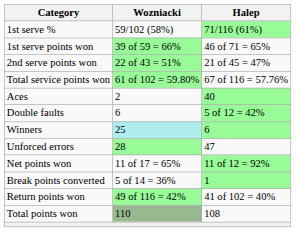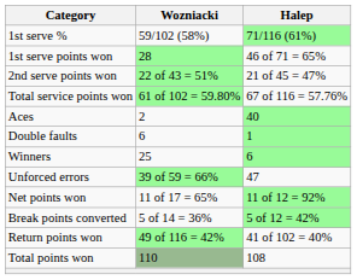 <table class="wikitable">
 <tr>
 <th>Category</th>
 <th> Wozniacki</th>
 <th> Halep</th>
 </tr>
 <tr>
 <td>1st serve %</td>
 <td>59/102 (58%)</td>
 <td bgcolor=98FB98>71/116 (61%)</td>
 </tr>
 <tr>
 <td>1st serve points won</td>
-<td bgcolor=98FB98>39 of 59 = 66%</td>
+<td bgcolor=98FB98>28</td>
 <td>46 of 71 = 65%</td>
 </tr>
 <tr>
 <td>2nd serve points won</td>
 <td bgcolor=98FB98>22 of 43 = 51%</td>
 <td>21 of 45 = 47%</td>
 </tr>
 <tr>
 <td>Total service points won</td>
 <td bgcolor=98FB98>61 of 102 = 59.80%</td>
 <td>67 of 116 = 57.76%</td>
 </tr>
 <tr>
 <td>Aces</td>
 <td>2</td>
 <td bgcolor=98FB98>40</td>
 </tr>
 <tr>
 <td>Double faults</td>
 <td>6</td>
-<td bgcolor=98FB98>5 of 12 = 42%</td>
+<td bgcolor=98FB98>1</td>
 </tr>
 <tr>
 <td>Winners</td>
-<td style="background: paleturquoise;">25</td>
+<td>25</td>
 <td bgcolor=98FB98>6</td>
 </tr>
 <tr>
 <td>Unforced errors</td>
-<td bgcolor=98FB98>28</td>
+<td bgcolor=98FB98>39 of 59 = 66%</td>
 <td>47</td>
 </tr>
 <tr>
 <td>Net points won</td>
 <td>11 of 17 = 65%</td>
 <td bgcolor=98FB98>11 of 12 = 92%</td>
 </tr>
 <tr>
 <td>Break points converted</td>
 <td>5 of 14 = 36%</td>
-<td bgcolor=98FB98>1</td>
+<td bgcolor=98FB98>5 of 12 = 42%</td>
 </tr>
 <tr>
 <td>Return points won</td>
 <td bgcolor=98FB98>49 of 116 = 42%</td>
 <td>41 of 102 = 40%</td>
 </tr>
 <tr>
 <td>Total points won</td>
 <td bgcolor=98FB989>110</td>
 <td>108</td>
 </tr>
 <tr>
 <th colspan=3></th>
 </tr>
 </table>
